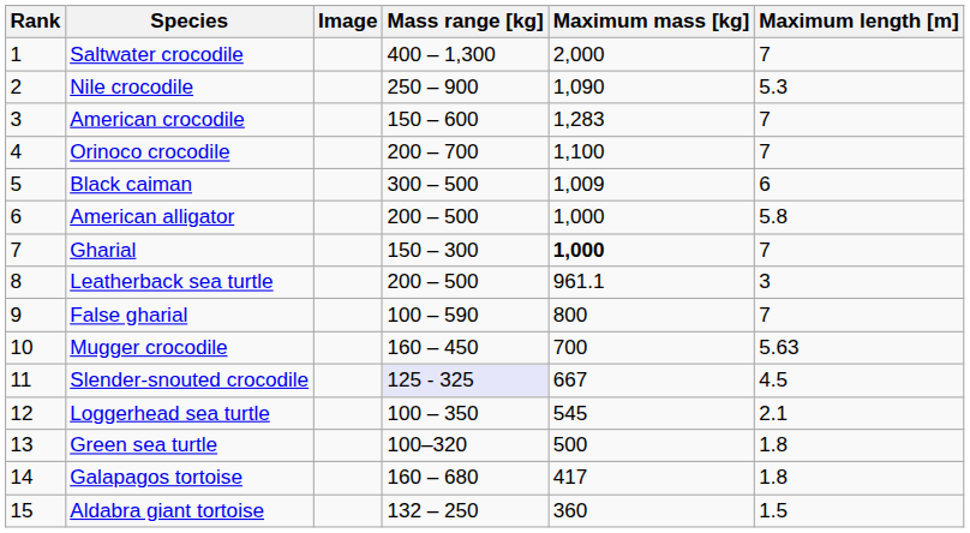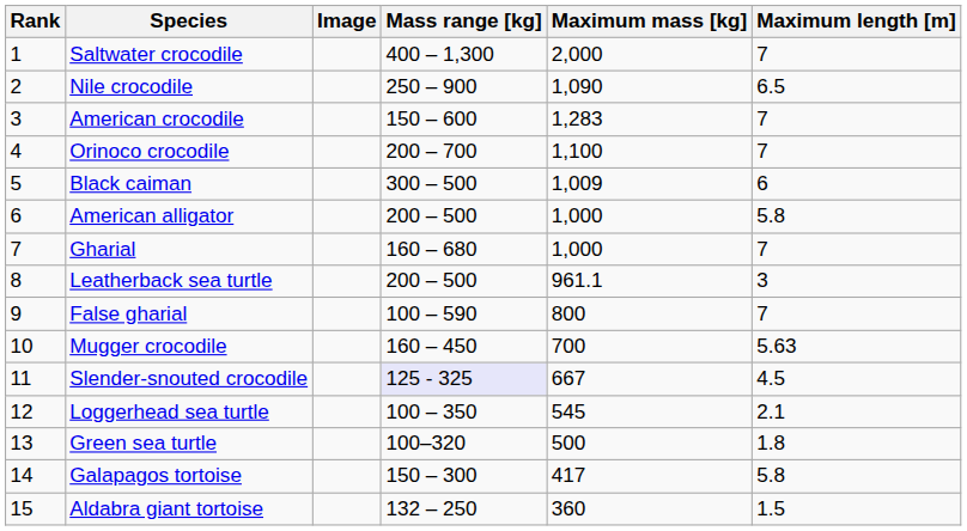 <table class="wikitable sortable">
 <tr>
 <th>Rank</th>
 <th>Species</th>
 <th>Image</th>
 <th>Mass range [kg]</th>
 <th>Maximum mass [kg]</th>
 <th>Maximum length [m]</th>
 </tr>
 <tr>
 <td>1</td>
 <td><a href='#'>Saltwater crocodile</a></td>
 <td><br></td>
 <td>400 – 1,300</td>
 <td>2,000</td>
 <td>7</td>
 </tr>
 <tr>
 <td>2</td>
 <td><a href='#'>Nile crocodile</a></td>
 <td><br></td>
 <td>250 – 900</td>
 <td>1,090</td>
-<td>5.3</td>
+<td>6.5</td>
 </tr>
 <tr>
 <td>3</td>
 <td><a href='#'>American crocodile</a></td>
 <td><br></td>
 <td>150 – 600</td>
 <td>1,283</td>
 <td>7</td>
 </tr>
 <tr>
 <td>4</td>
 <td><a href='#'>Orinoco crocodile</a></td>
 <td><br></td>
 <td>200 – 700</td>
 <td>1,100</td>
 <td>7</td>
 </tr>
 <tr>
 <td>5</td>
 <td><a href='#'>Black caiman</a></td>
 <td><br></td>
 <td>300 – 500</td>
 <td>1,009</td>
 <td>6</td>
 </tr>
 <tr>
 <td>6</td>
 <td><a href='#'>American alligator</a></td>
 <td><br></td>
 <td>200 – 500</td>
 <td>1,000</td>
 <td>5.8</td>
 </tr>
 <tr>
 <td>7</td>
 <td><a href='#'>Gharial</a></td>
 <td><br></td>
-<td>150 – 300</td>
-<td><strong>1,000</strong></td>
+<td>160 – 680</td>
+<td>1,000</td>
 <td>7</td>
 </tr>
 <tr>
 <td>8</td>
 <td><a href='#'>Leatherback sea turtle</a></td>
 <td><br></td>
 <td>200 – 500</td>
 <td>961.1</td>
 <td>3</td>
 </tr>
 <tr>
 <td>9</td>
 <td><a href='#'>False gharial</a></td>
 <td><br></td>
 <td>100 – 590</td>
 <td>800</td>
 <td>7</td>
 </tr>
 <tr>
 <td>10</td>
 <td><a href='#'>Mugger crocodile</a></td>
 <td><br></td>
 <td>160 – 450</td>
 <td>700</td>
 <td>5.63</td>
 </tr>
 <tr>
 <td>11</td>
 <td><a href='#'>Slender-snouted crocodile</a></td>
 <td><br></td>
 <td style="background: lavender;">125 - 325</td>
 <td>667</td>
 <td>4.5</td>
 </tr>
 <tr>
 <td>12</td>
 <td><a href='#'>Loggerhead sea turtle</a></td>
 <td><br></td>
 <td>100 – 350</td>
 <td>545</td>
 <td>2.1</td>
 </tr>
 <tr>
 <td>13</td>
 <td><a href='#'>Green sea turtle</a></td>
 <td><br></td>
 <td>100–320</td>
 <td>500</td>
 <td>1.8</td>
 </tr>
 <tr>
 <td>14</td>
 <td><a href='#'>Galapagos tortoise</a></td>
 <td><br></td>
-<td>160 – 680</td>
+<td>150 – 300</td>
 <td>417</td>
-<td>1.8</td>
+<td>5.8</td>
 </tr>
 <tr>
 <td>15</td>
 <td><a href='#'>Aldabra giant tortoise</a></td>
 <td><br></td>
 <td>132 – 250</td>
 <td>360</td>
 <td>1.5</td>
 </tr>
 </table>
